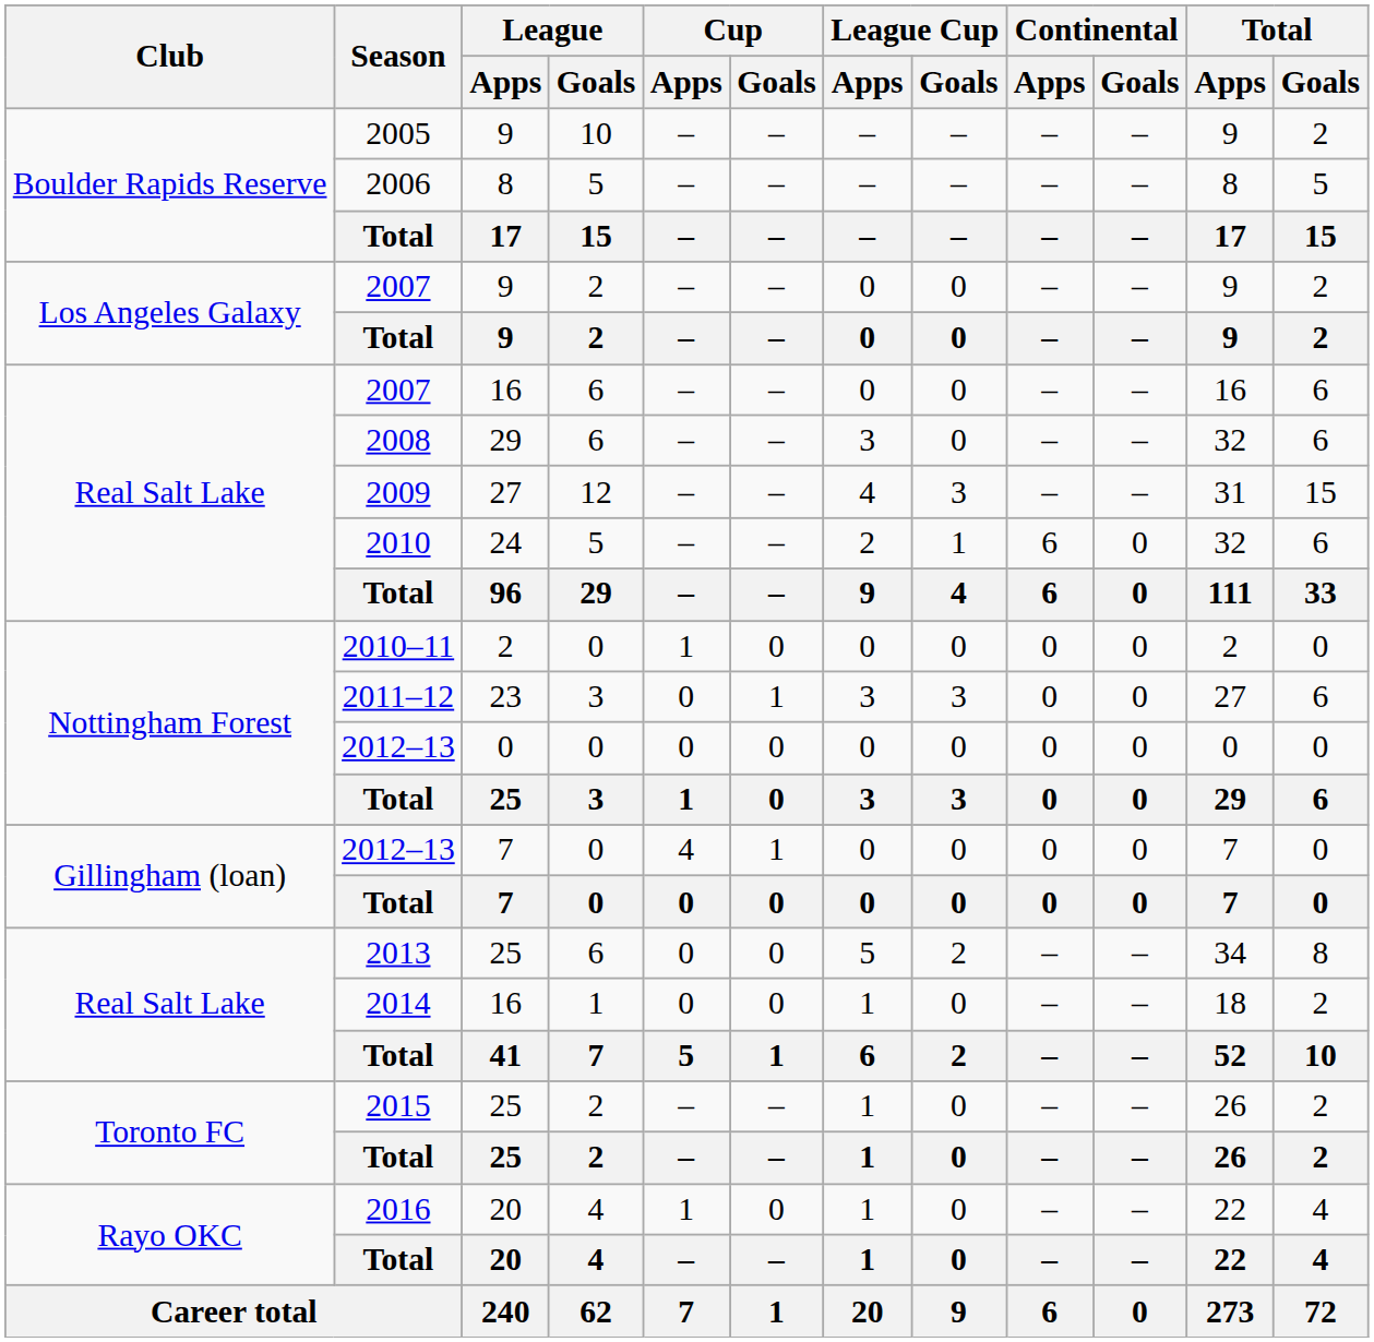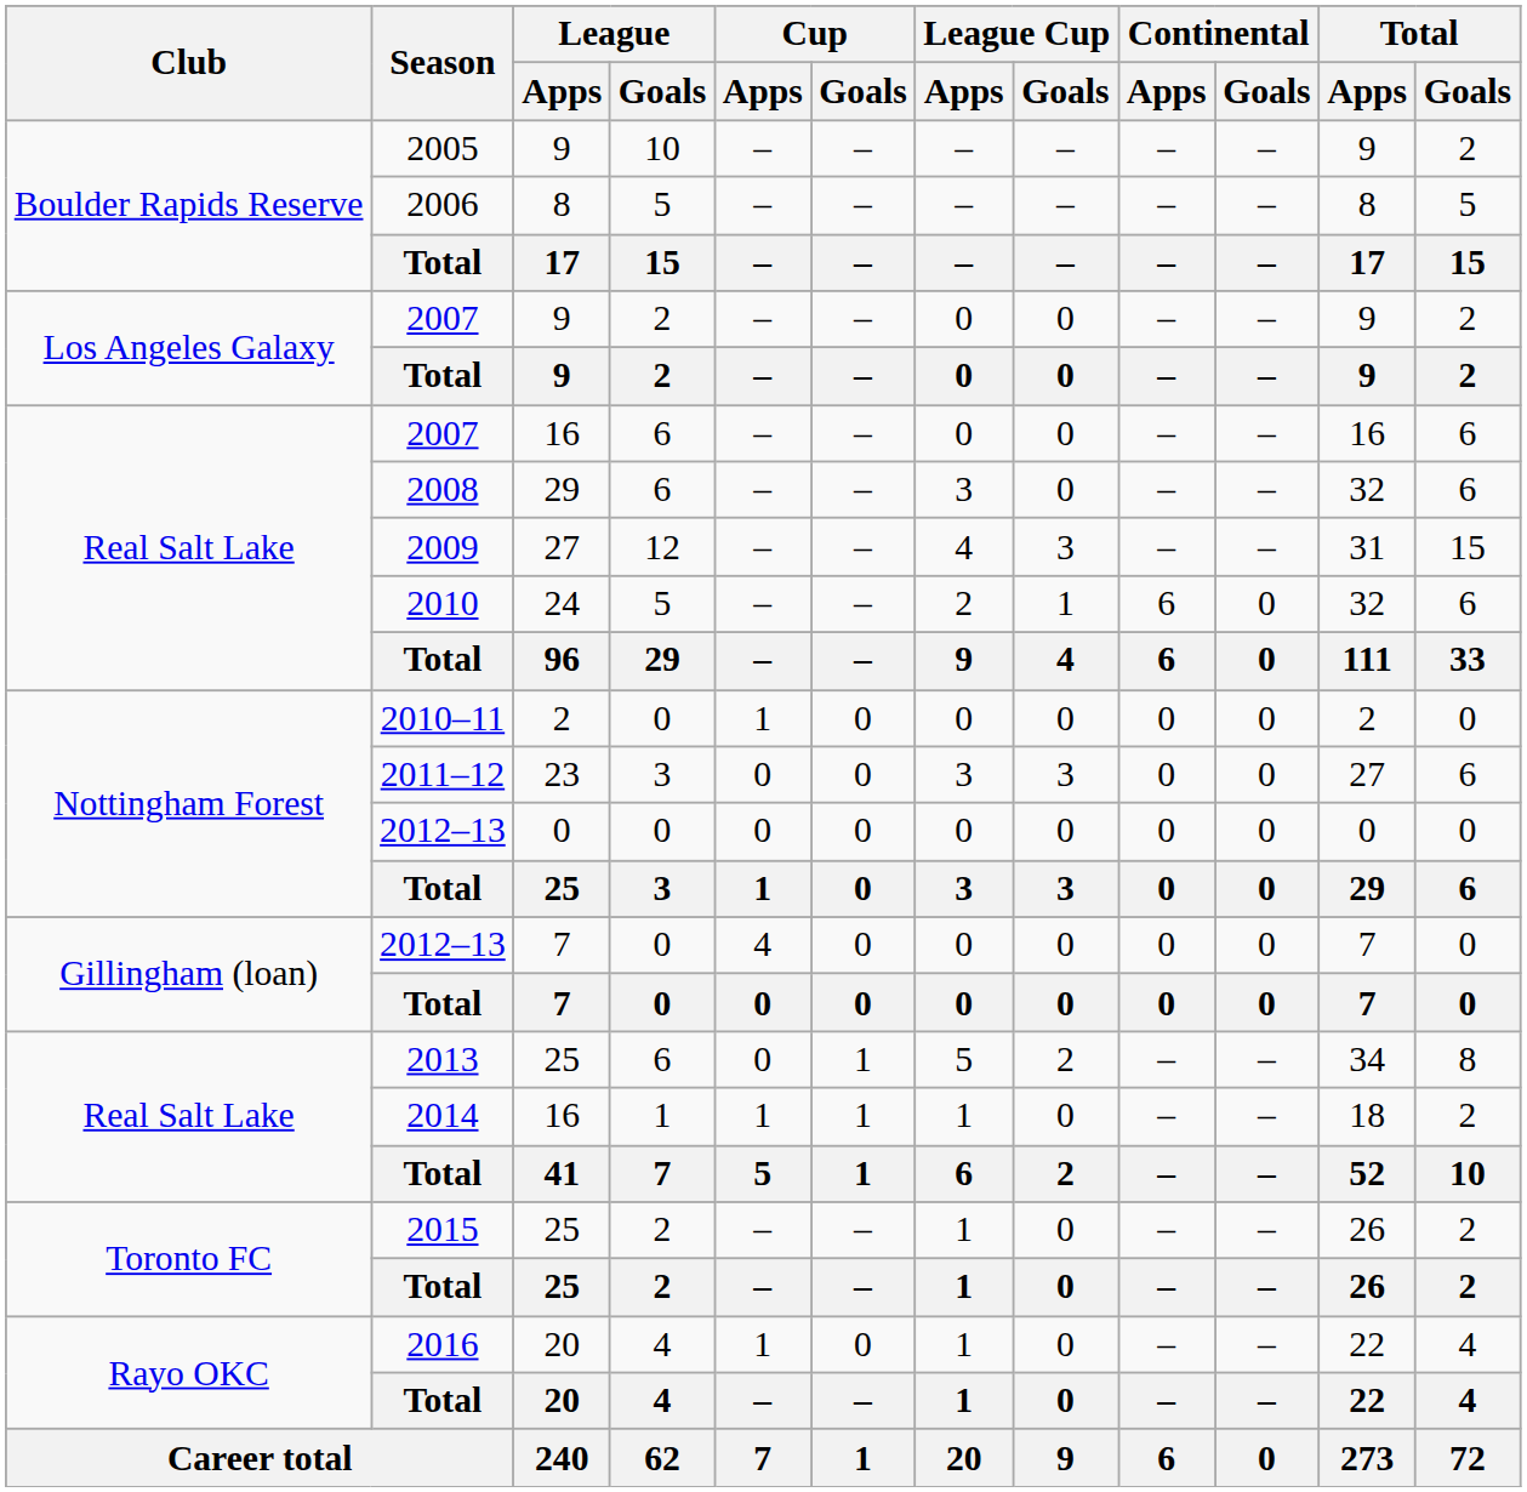 <table class="wikitable" style="text-align: center;">
 <tr>
 <th rowspan="2">Club</th>
 <th rowspan="2">Season</th>
 <th colspan="2">League</th>
 <th colspan="2">Cup</th>
 <th colspan="2">League Cup</th>
 <th colspan="2">Continental</th>
 <th colspan="2">Total</th>
 </tr>
 <tr>
 <th>Apps</th>
 <th>Goals</th>
 <th>Apps</th>
 <th>Goals</th>
 <th>Apps</th>
 <th>Goals</th>
 <th>Apps</th>
 <th>Goals</th>
 <th>Apps</th>
 <th>Goals</th>
 </tr>
 <tr>
 <td rowspan="3" valign="center"><a href='#'>Boulder Rapids Reserve</a></td>
 <td>2005</td>
 <td>9</td>
 <td>10</td>
 <td>–</td>
 <td>–</td>
 <td>–</td>
 <td>–</td>
 <td>–</td>
 <td>–</td>
 <td>9</td>
 <td>2</td>
 </tr>
 <tr>
 <td>2006</td>
 <td>8</td>
 <td>5</td>
 <td>–</td>
 <td>–</td>
 <td>–</td>
 <td>–</td>
 <td>–</td>
 <td>–</td>
 <td>8</td>
 <td>5</td>
 </tr>
 <tr>
 <th>Total</th>
 <th>17</th>
 <th>15</th>
 <th>–</th>
 <th>–</th>
 <th>–</th>
 <th>–</th>
 <th>–</th>
 <th>–</th>
 <th>17</th>
 <th>15</th>
 </tr>
 <tr>
 <td rowspan="2" valign="center"><a href='#'>Los Angeles Galaxy</a></td>
 <td><a href='#'>2007</a></td>
 <td>9</td>
 <td>2</td>
 <td>–</td>
 <td>–</td>
 <td>0</td>
 <td>0</td>
 <td>–</td>
 <td>–</td>
 <td>9</td>
 <td>2</td>
 </tr>
 <tr>
 <th>Total</th>
 <th>9</th>
 <th>2</th>
 <th>–</th>
 <th>–</th>
 <th>0</th>
 <th>0</th>
 <th>–</th>
 <th>–</th>
 <th>9</th>
 <th>2</th>
 </tr>
 <tr>
 <td rowspan="5" valign="center"><a href='#'>Real Salt Lake</a></td>
 <td><a href='#'>2007</a></td>
 <td>16</td>
 <td>6</td>
 <td>–</td>
 <td>–</td>
 <td>0</td>
 <td>0</td>
 <td>–</td>
 <td>–</td>
 <td>16</td>
 <td>6</td>
 </tr>
 <tr>
 <td><a href='#'>2008</a></td>
 <td>29</td>
 <td>6</td>
 <td>–</td>
 <td>–</td>
 <td>3</td>
 <td>0</td>
 <td>–</td>
 <td>–</td>
 <td>32</td>
 <td>6</td>
 </tr>
 <tr>
 <td><a href='#'>2009</a></td>
 <td>27</td>
 <td>12</td>
 <td>–</td>
 <td>–</td>
 <td>4</td>
 <td>3</td>
 <td>–</td>
 <td>–</td>
 <td>31</td>
 <td>15</td>
 </tr>
 <tr>
 <td><a href='#'>2010</a></td>
 <td>24</td>
 <td>5</td>
 <td>–</td>
 <td>–</td>
 <td>2</td>
 <td>1</td>
 <td>6</td>
 <td>0</td>
 <td>32</td>
 <td>6</td>
 </tr>
 <tr>
 <th>Total</th>
 <th>96</th>
 <th>29</th>
 <th>–</th>
 <th>–</th>
 <th>9</th>
 <th>4</th>
 <th>6</th>
 <th>0</th>
 <th>111</th>
 <th>33</th>
 </tr>
 <tr>
 <td rowspan="4" valign="center"><a href='#'>Nottingham Forest</a></td>
 <td><a href='#'>2010–11</a></td>
 <td>2</td>
 <td>0</td>
 <td>1</td>
 <td>0</td>
 <td>0</td>
 <td>0</td>
 <td>0</td>
 <td>0</td>
 <td>2</td>
 <td>0</td>
 </tr>
 <tr>
 <td><a href='#'>2011–12</a></td>
 <td>23</td>
 <td>3</td>
 <td>0</td>
-<td>1</td>
+<td>0</td>
 <td>3</td>
 <td>3</td>
 <td>0</td>
 <td>0</td>
 <td>27</td>
 <td>6</td>
 </tr>
 <tr>
 <td><a href='#'>2012–13</a></td>
 <td>0</td>
 <td>0</td>
 <td>0</td>
 <td>0</td>
 <td>0</td>
 <td>0</td>
 <td>0</td>
 <td>0</td>
 <td>0</td>
 <td>0</td>
 </tr>
 <tr>
 <th>Total</th>
 <th>25</th>
 <th>3</th>
 <th>1</th>
 <th>0</th>
 <th>3</th>
 <th>3</th>
 <th>0</th>
 <th>0</th>
 <th>29</th>
 <th>6</th>
 </tr>
 <tr>
 <td rowspan="2" valign="center"><a href='#'>Gillingham</a> (loan)</td>
 <td><a href='#'>2012–13</a></td>
 <td>7</td>
 <td>0</td>
 <td>4</td>
-<td>1</td>
+<td>0</td>
 <td>0</td>
 <td>0</td>
 <td>0</td>
 <td>0</td>
 <td>7</td>
 <td>0</td>
 </tr>
 <tr>
 <th>Total</th>
 <th>7</th>
 <th>0</th>
 <th>0</th>
 <th>0</th>
 <th>0</th>
 <th>0</th>
 <th>0</th>
 <th>0</th>
 <th>7</th>
 <th>0</th>
 </tr>
 <tr>
 <td rowspan="3" valign="center"><a href='#'>Real Salt Lake</a></td>
 <td><a href='#'>2013</a></td>
 <td>25</td>
 <td>6</td>
 <td>0</td>
-<td>0</td>
+<td>1</td>
 <td>5</td>
 <td>2</td>
 <td>–</td>
 <td>–</td>
 <td>34</td>
 <td>8</td>
 </tr>
 <tr>
 <td><a href='#'>2014</a></td>
 <td>16</td>
 <td>1</td>
-<td>0</td>
-<td>0</td>
+<td>1</td>
+<td>1</td>
 <td>1</td>
 <td>0</td>
 <td>–</td>
 <td>–</td>
 <td>18</td>
 <td>2</td>
 </tr>
 <tr>
 <th>Total</th>
 <th>41</th>
 <th>7</th>
 <th>5</th>
 <th>1</th>
 <th>6</th>
 <th>2</th>
 <th>–</th>
 <th>–</th>
 <th>52</th>
 <th>10</th>
 </tr>
 <tr>
 <td rowspan="2" valign="center"><a href='#'>Toronto FC</a></td>
 <td><a href='#'>2015</a></td>
 <td>25</td>
 <td>2</td>
 <td>–</td>
 <td>–</td>
 <td>1</td>
 <td>0</td>
 <td>–</td>
 <td>–</td>
 <td>26</td>
 <td>2</td>
 </tr>
 <tr>
 <th>Total</th>
 <th>25</th>
 <th>2</th>
 <th>–</th>
 <th>–</th>
 <th>1</th>
 <th>0</th>
 <th>–</th>
 <th>–</th>
 <th>26</th>
 <th>2</th>
 </tr>
 <tr>
 <td rowspan="2" valign="center"><a href='#'>Rayo OKC</a></td>
 <td><a href='#'>2016</a></td>
 <td>20</td>
 <td>4</td>
 <td>1</td>
 <td>0</td>
 <td>1</td>
 <td>0</td>
 <td>–</td>
 <td>–</td>
 <td>22</td>
 <td>4</td>
 </tr>
 <tr>
 <th>Total</th>
 <th>20</th>
 <th>4</th>
 <th>–</th>
 <th>–</th>
 <th>1</th>
 <th>0</th>
 <th>–</th>
 <th>–</th>
 <th>22</th>
 <th>4</th>
 </tr>
 <tr>
 <th colspan="2">Career total</th>
 <th>240</th>
 <th>62</th>
 <th>7</th>
 <th>1</th>
 <th>20</th>
 <th>9</th>
 <th>6</th>
 <th>0</th>
 <th>273</th>
 <th>72</th>
 </tr>
 </table>
